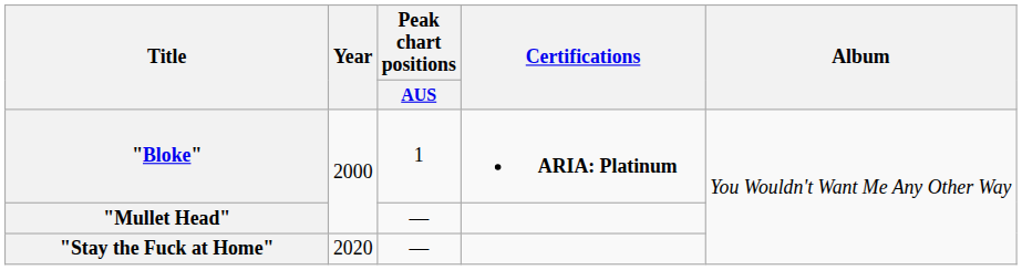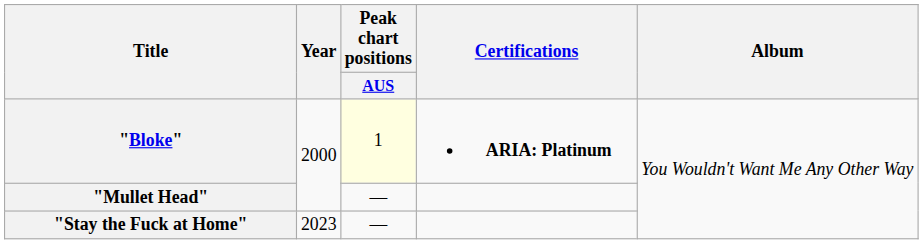 <table class="wikitable plainrowheaders" style="text-align:center;" border="1">
 <tr>
 <th scope="col" rowspan="2" style="width:16em;">Title</th>
 <th scope="col" rowspan="2">Year</th>
 <th scope="col" colspan="1">Peak chart positions</th>
 <th scope="col" rowspan="2" style="width:12em;"><a href='#'>Certifications</a></th>
 <th scope="col" rowspan="2">Album</th>
 </tr>
 <tr>
 <th scope="col" style="width:3em;font-size:90%;"><a href='#'>AUS</a><br></th>
 </tr>
 <tr>
 <th scope="row">"<a href='#'>Bloke</a>"</th>
 <td rowspan="2">2000</td>
-<td>1</td>
+<td style="background: lightyellow;">1</td>
 <td><strong><br><ul><li>ARIA: Platinum</li></ul></strong></td>
 <td rowspan="3"><em>You Wouldn't Want Me Any Other Way</em></td>
 </tr>
 <tr>
 <th scope="row">"Mullet Head"</th>
 <td>—</td>
 <td></td>
 </tr>
 <tr>
 <th scope="row">"Stay the Fuck at Home"</th>
-<td>2020</td>
+<td>2023</td>
 <td>—</td>
 <td></td>
 </tr>
 </table>
